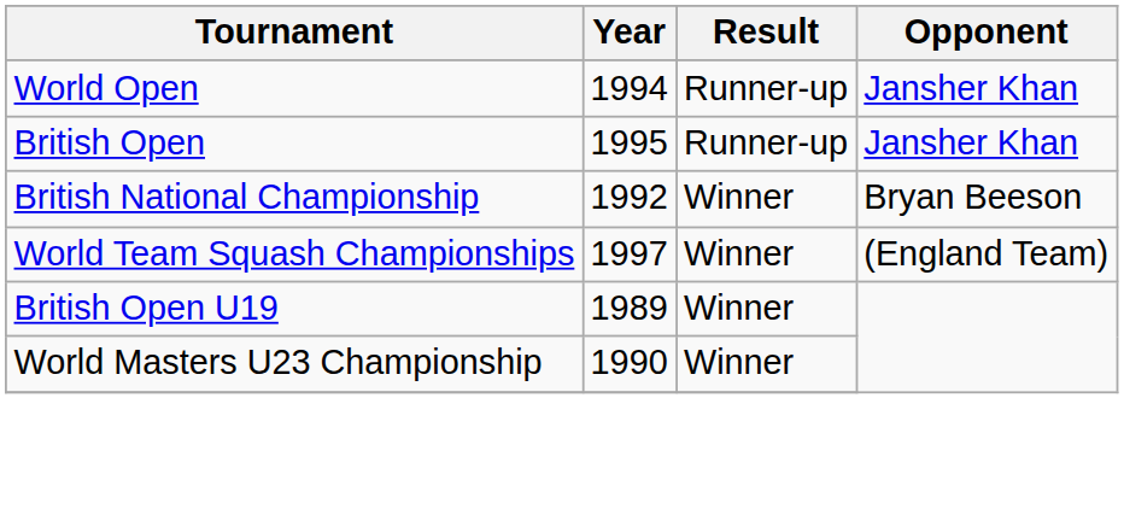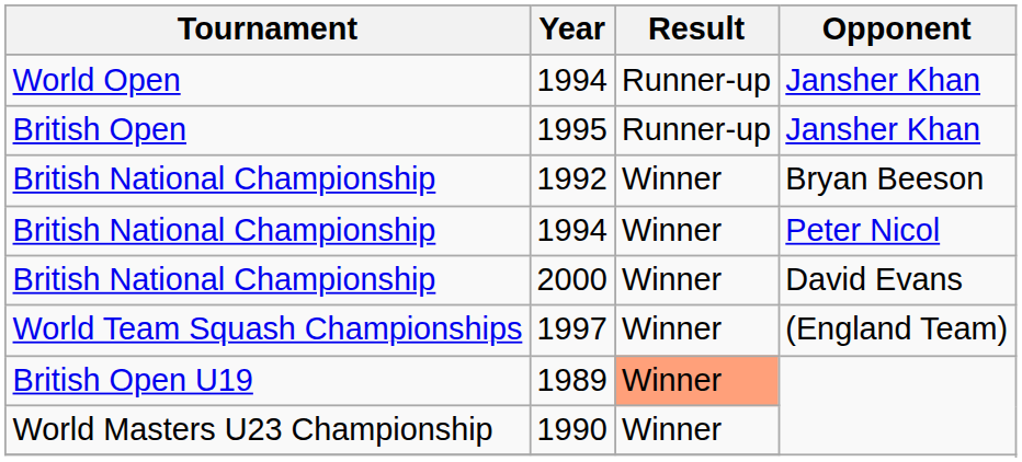 <table class="wikitable">
 <tr>
 <th>Tournament</th>
 <th>Year</th>
 <th>Result</th>
 <th>Opponent</th>
 </tr>
 <tr>
 <td><a href='#'>World Open</a></td>
 <td>1994</td>
 <td>Runner-up</td>
 <td><a href='#'>Jansher Khan</a></td>
 </tr>
 <tr>
 <td><a href='#'>British Open</a></td>
 <td>1995</td>
 <td>Runner-up</td>
 <td><a href='#'>Jansher Khan</a></td>
 </tr>
 <tr>
 <td><a href='#'>British National Championship</a></td>
 <td>1992</td>
 <td>Winner</td>
 <td>Bryan Beeson</td>
 </tr>
 <tr>
+<td><a href='#'>British National Championship</a></td>
+<td>1994</td>
+<td>Winner</td>
+<td><a href='#'>Peter Nicol</a></td>
+</tr>
+<tr>
+<td><a href='#'>British National Championship</a></td>
+<td>2000</td>
+<td>Winner</td>
+<td>David Evans</td>
+</tr>
+<tr>
 <td><a href='#'>World Team Squash Championships</a></td>
 <td>1997</td>
 <td>Winner</td>
 <td>(England Team)</td>
 </tr>
 <tr>
 <td><a href='#'>British Open U19</a></td>
 <td>1989</td>
-<td>Winner</td>
+<td style="background: lightsalmon;">Winner</td>
 </tr>
 <tr>
 <td>World Masters U23 Championship</td>
 <td>1990</td>
 <td>Winner</td>
 </tr>
 <tr>
 </tr>
 </table>
